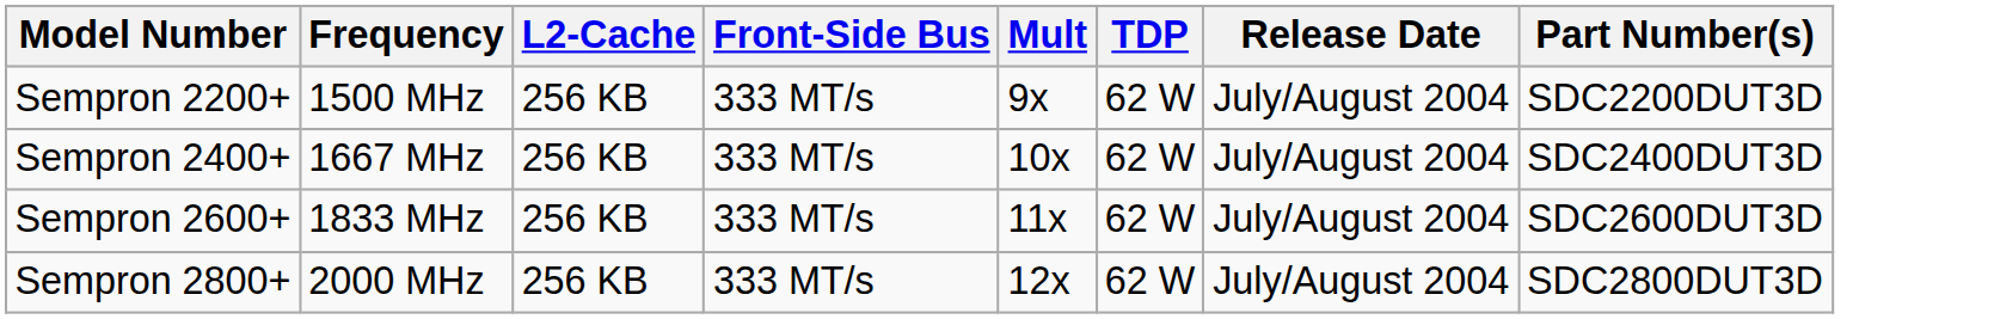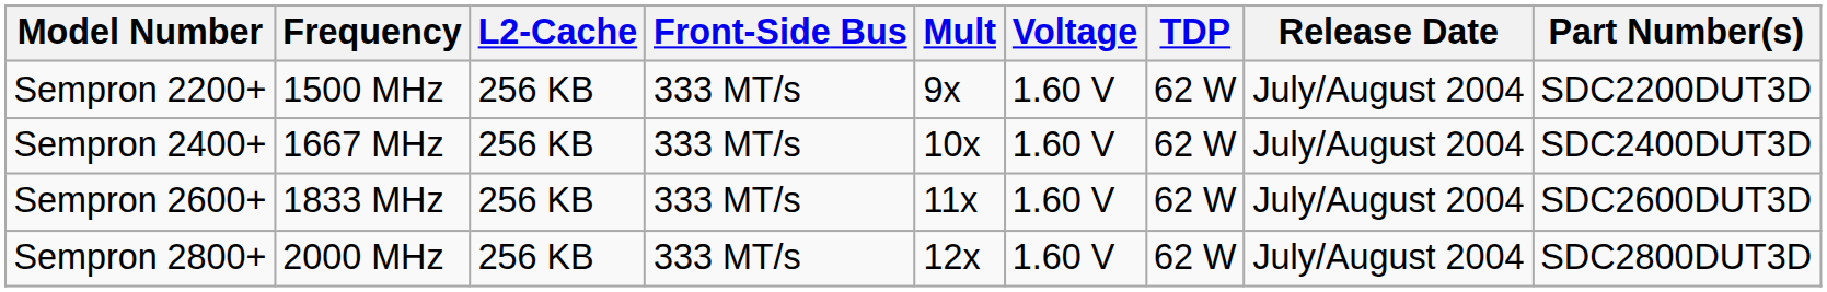 <table class="wikitable">
 <tr>
 <th>Model Number</th>
 <th>Frequency</th>
 <th><a href='#'>L2-Cache</a></th>
 <th><a href='#'>Front-Side Bus</a></th>
 <th><a href='#'>Mult</a></th>
+<th><a href='#'>Voltage</a></th>
 <th><a href='#'>TDP</a></th>
 <th>Release Date</th>
 <th>Part Number(s)</th>
 </tr>
 <tr>
 <td>Sempron 2200+</td>
 <td>1500 MHz</td>
 <td>256 KB</td>
 <td>333 MT/s</td>
 <td>9x</td>
+<td>1.60 V</td>
 <td>62 W</td>
 <td>July/August 2004</td>
 <td>SDC2200DUT3D</td>
 </tr>
 <tr>
 <td>Sempron 2400+</td>
 <td>1667 MHz</td>
 <td>256 KB</td>
 <td>333 MT/s</td>
 <td>10x</td>
+<td>1.60 V</td>
 <td>62 W</td>
 <td>July/August 2004</td>
 <td>SDC2400DUT3D</td>
 </tr>
 <tr>
 <td>Sempron 2600+</td>
 <td>1833 MHz</td>
 <td>256 KB</td>
 <td>333 MT/s</td>
 <td>11x</td>
+<td>1.60 V</td>
 <td>62 W</td>
 <td>July/August 2004</td>
 <td>SDC2600DUT3D</td>
 </tr>
 <tr>
 <td>Sempron 2800+</td>
 <td>2000 MHz</td>
 <td>256 KB</td>
 <td>333 MT/s</td>
 <td>12x</td>
+<td>1.60 V</td>
 <td>62 W</td>
 <td>July/August 2004</td>
 <td>SDC2800DUT3D</td>
 </tr>
 </table>
